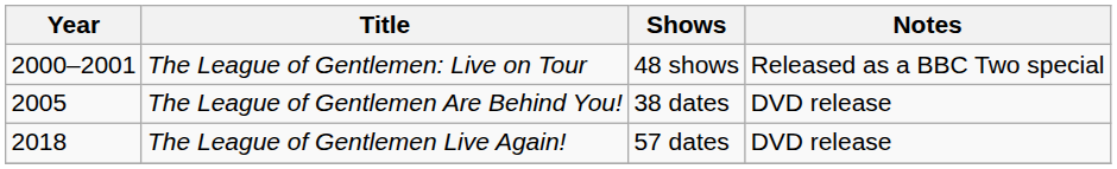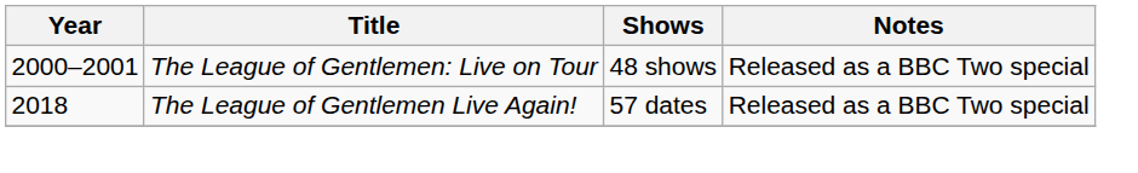 <table class="wikitable sortable">
 <tr>
 <th>Year</th>
 <th>Title</th>
 <th>Shows</th>
 <th>Notes</th>
 </tr>
 <tr>
 <td>2000–2001</td>
 <td><em>The League of Gentlemen: Live on Tour</em></td>
 <td>48 shows</td>
 <td>Released as a BBC Two special</td>
 </tr>
 <tr>
-<td>2005</td>
-<td><em> The League of Gentlemen Are Behind You!</em></td>
-<td>38 dates</td>
-<td>DVD release</td>
-</tr>
-<tr>
 <td>2018</td>
 <td><em>The League of Gentlemen Live Again!</em></td>
 <td>57 dates</td>
-<td>DVD release</td>
+<td>Released as a BBC Two special</td>
 </tr>
 <tr>
 </tr>
 </table>
